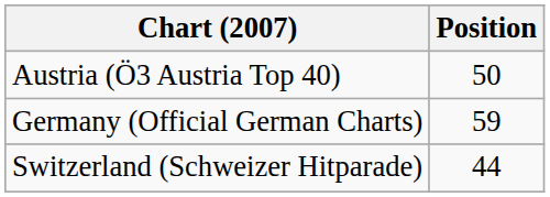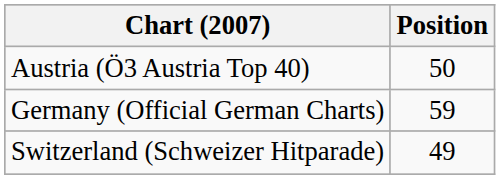 <table class="wikitable sortable">
 <tr>
 <th>Chart (2007)</th>
 <th>Position</th>
 </tr>
 <tr>
 <td>Austria (Ö3 Austria Top 40)</td>
 <td align="center">50</td>
 </tr>
 <tr>
 <td>Germany (Official German Charts)</td>
 <td align="center">59</td>
 </tr>
 <tr>
 <td>Switzerland (Schweizer Hitparade)</td>
-<td align="center">44</td>
+<td align="center">49</td>
 </tr>
 </table>
